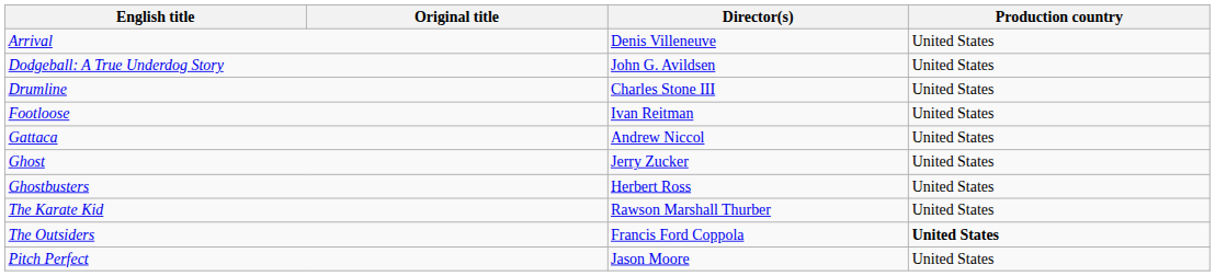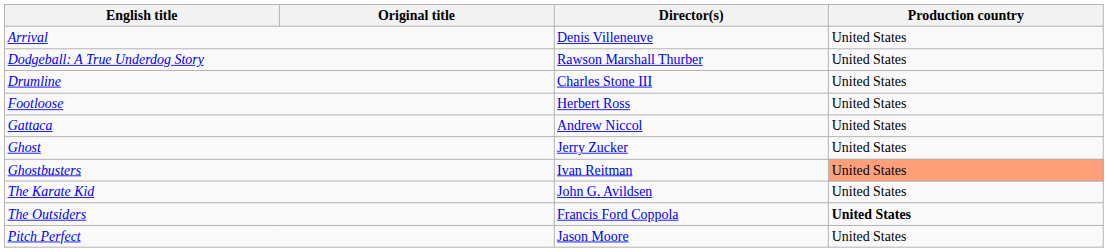 <table class="sortable wikitable" width="100%" cellpadding="5">
 <tr>
 <th scope="col" width="20%">English title</th>
 <th scope="col" width="20%">Original title</th>
 <th scope="col" width="20%">Director(s)</th>
 <th scope="col" width="20%">Production country</th>
 </tr>
 <tr>
 <td colspan=2><em><a href='#'>Arrival</a></em></td>
 <td><a href='#'>Denis Villeneuve</a></td>
 <td>United States</td>
 </tr>
 <tr>
 <td colspan=2><em><a href='#'>Dodgeball: A True Underdog Story</a></em></td>
-<td><a href='#'>John G. Avildsen</a></td>
+<td><a href='#'>Rawson Marshall Thurber</a></td>
 <td>United States</td>
 </tr>
 <tr>
 <td colspan=2><em><a href='#'>Drumline</a></em></td>
 <td><a href='#'>Charles Stone III</a></td>
 <td>United States</td>
 </tr>
 <tr>
 <td colspan=2><em><a href='#'>Footloose</a></em></td>
-<td><a href='#'>Ivan Reitman</a></td>
+<td><a href='#'>Herbert Ross</a></td>
 <td>United States</td>
 </tr>
 <tr>
 <td colspan=2><em><a href='#'>Gattaca</a></em></td>
 <td><a href='#'>Andrew Niccol</a></td>
 <td>United States</td>
 </tr>
 <tr>
 <td colspan=2><em><a href='#'>Ghost</a></em></td>
 <td><a href='#'>Jerry Zucker</a></td>
 <td>United States</td>
 </tr>
 <tr>
 <td colspan=2><em><a href='#'>Ghostbusters</a></em></td>
-<td><a href='#'>Herbert Ross</a></td>
-<td>United States</td>
+<td><a href='#'>Ivan Reitman</a></td>
+<td style="background: lightsalmon;">United States</td>
 </tr>
 <tr>
 <td colspan=2><em><a href='#'>The Karate Kid</a></em></td>
-<td><a href='#'>Rawson Marshall Thurber</a></td>
+<td><a href='#'>John G. Avildsen</a></td>
 <td>United States</td>
 </tr>
 <tr>
 <td colspan=2><em><a href='#'>The Outsiders</a></em></td>
 <td><a href='#'>Francis Ford Coppola</a></td>
 <td><strong>United States</strong></td>
 </tr>
 <tr>
 <td colspan=2><em><a href='#'>Pitch Perfect</a></em></td>
 <td><a href='#'>Jason Moore</a></td>
 <td>United States</td>
 </tr>
 </table>
